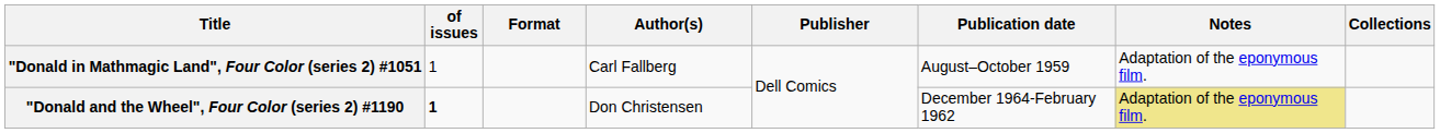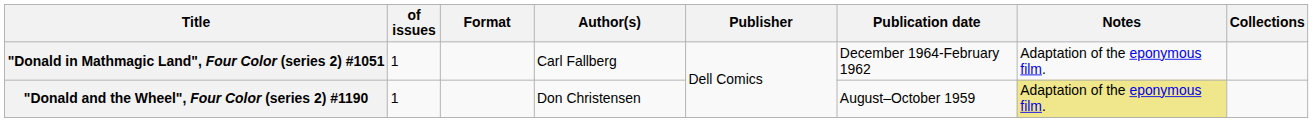 <table class="wikitable">
 <tr>
 <th>Title</th>
 <th style="width:40pt"> of issues</th>
 <th style="width:75pt">Format</th>
 <th style="width:125pt">Author(s)</th>
 <th style="width:125pt">Publisher</th>
 <th style="width:150pt">Publication date</th>
 <th style="width:175pt">Notes</th>
 <th>Collections</th>
 </tr>
 <tr>
 <th>"Donald in Mathmagic Land", <em>Four Color</em> (series 2) #1051</th>
 <td>1</td>
 <td></td>
 <td>Carl Fallberg</td>
 <td rowspan="2">Dell Comics</td>
-<td>August–October 1959</td>
+<td>December 1964-February 1962</td>
 <td>Adaptation of the <a href='#'>eponymous film</a>.</td>
 <td></td>
 </tr>
 <tr>
 <th>"Donald and the Wheel", <em>Four Color</em> (series 2) #1190</th>
-<td><strong>1</strong></td>
+<td>1</td>
 <td></td>
 <td>Don Christensen</td>
-<td>December 1964-February 1962</td>
+<td>August–October 1959</td>
 <td style="background: khaki;">Adaptation of the <a href='#'>eponymous film</a>.</td>
 <td></td>
 </tr>
 </table>
